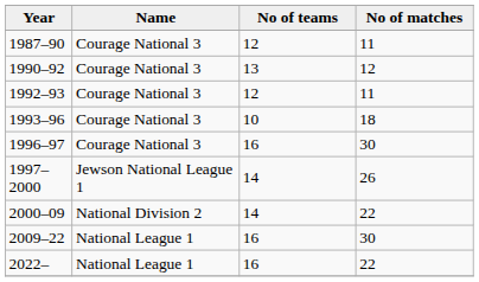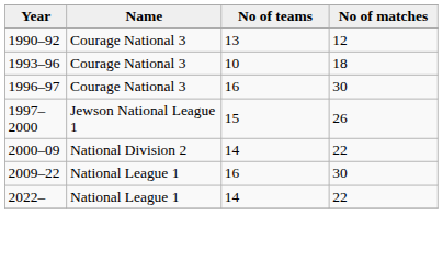 <table class="wikitable" style="text-align: left;">
 <tr>
 </tr>
 <tr>
 <th style="background:#efefef; width:60px;">Year</th>
 <th style="background:#efefef; width:160px;">Name</th>
 <th style="background:#efefef; width:110px;">No of teams</th>
 <th style="background:#efefef; width:110px;">No of matches</th>
 </tr>
 <tr align=left>
 </tr>
 <tr>
-<td>1987–90</td>
-<td>Courage National 3</td>
-<td>12</td>
-<td>11</td>
-</tr>
-<tr>
 <td>1990–92</td>
 <td>Courage National 3</td>
 <td>13</td>
 <td>12</td>
-</tr>
-<tr>
-<td>1992–93</td>
-<td>Courage National 3</td>
-<td>12</td>
-<td>11</td>
 </tr>
 <tr>
 <td>1993–96</td>
 <td>Courage National 3</td>
 <td>10</td>
 <td>18</td>
 </tr>
 <tr>
 <td>1996–97</td>
 <td>Courage National 3</td>
 <td>16</td>
 <td>30</td>
 </tr>
 <tr>
 <td>1997–2000</td>
 <td>Jewson National League 1</td>
-<td>14</td>
+<td>15</td>
 <td>26</td>
 </tr>
 <tr>
 <td>2000–09</td>
 <td>National Division 2</td>
 <td>14</td>
 <td>22</td>
 </tr>
 <tr>
 <td>2009–22</td>
 <td>National League 1</td>
 <td>16</td>
 <td>30</td>
 </tr>
 <tr>
 <td>2022–</td>
 <td>National League 1</td>
-<td>16</td>
+<td>14</td>
 <td>22</td>
 </tr>
 <tr>
 </tr>
 </table>
